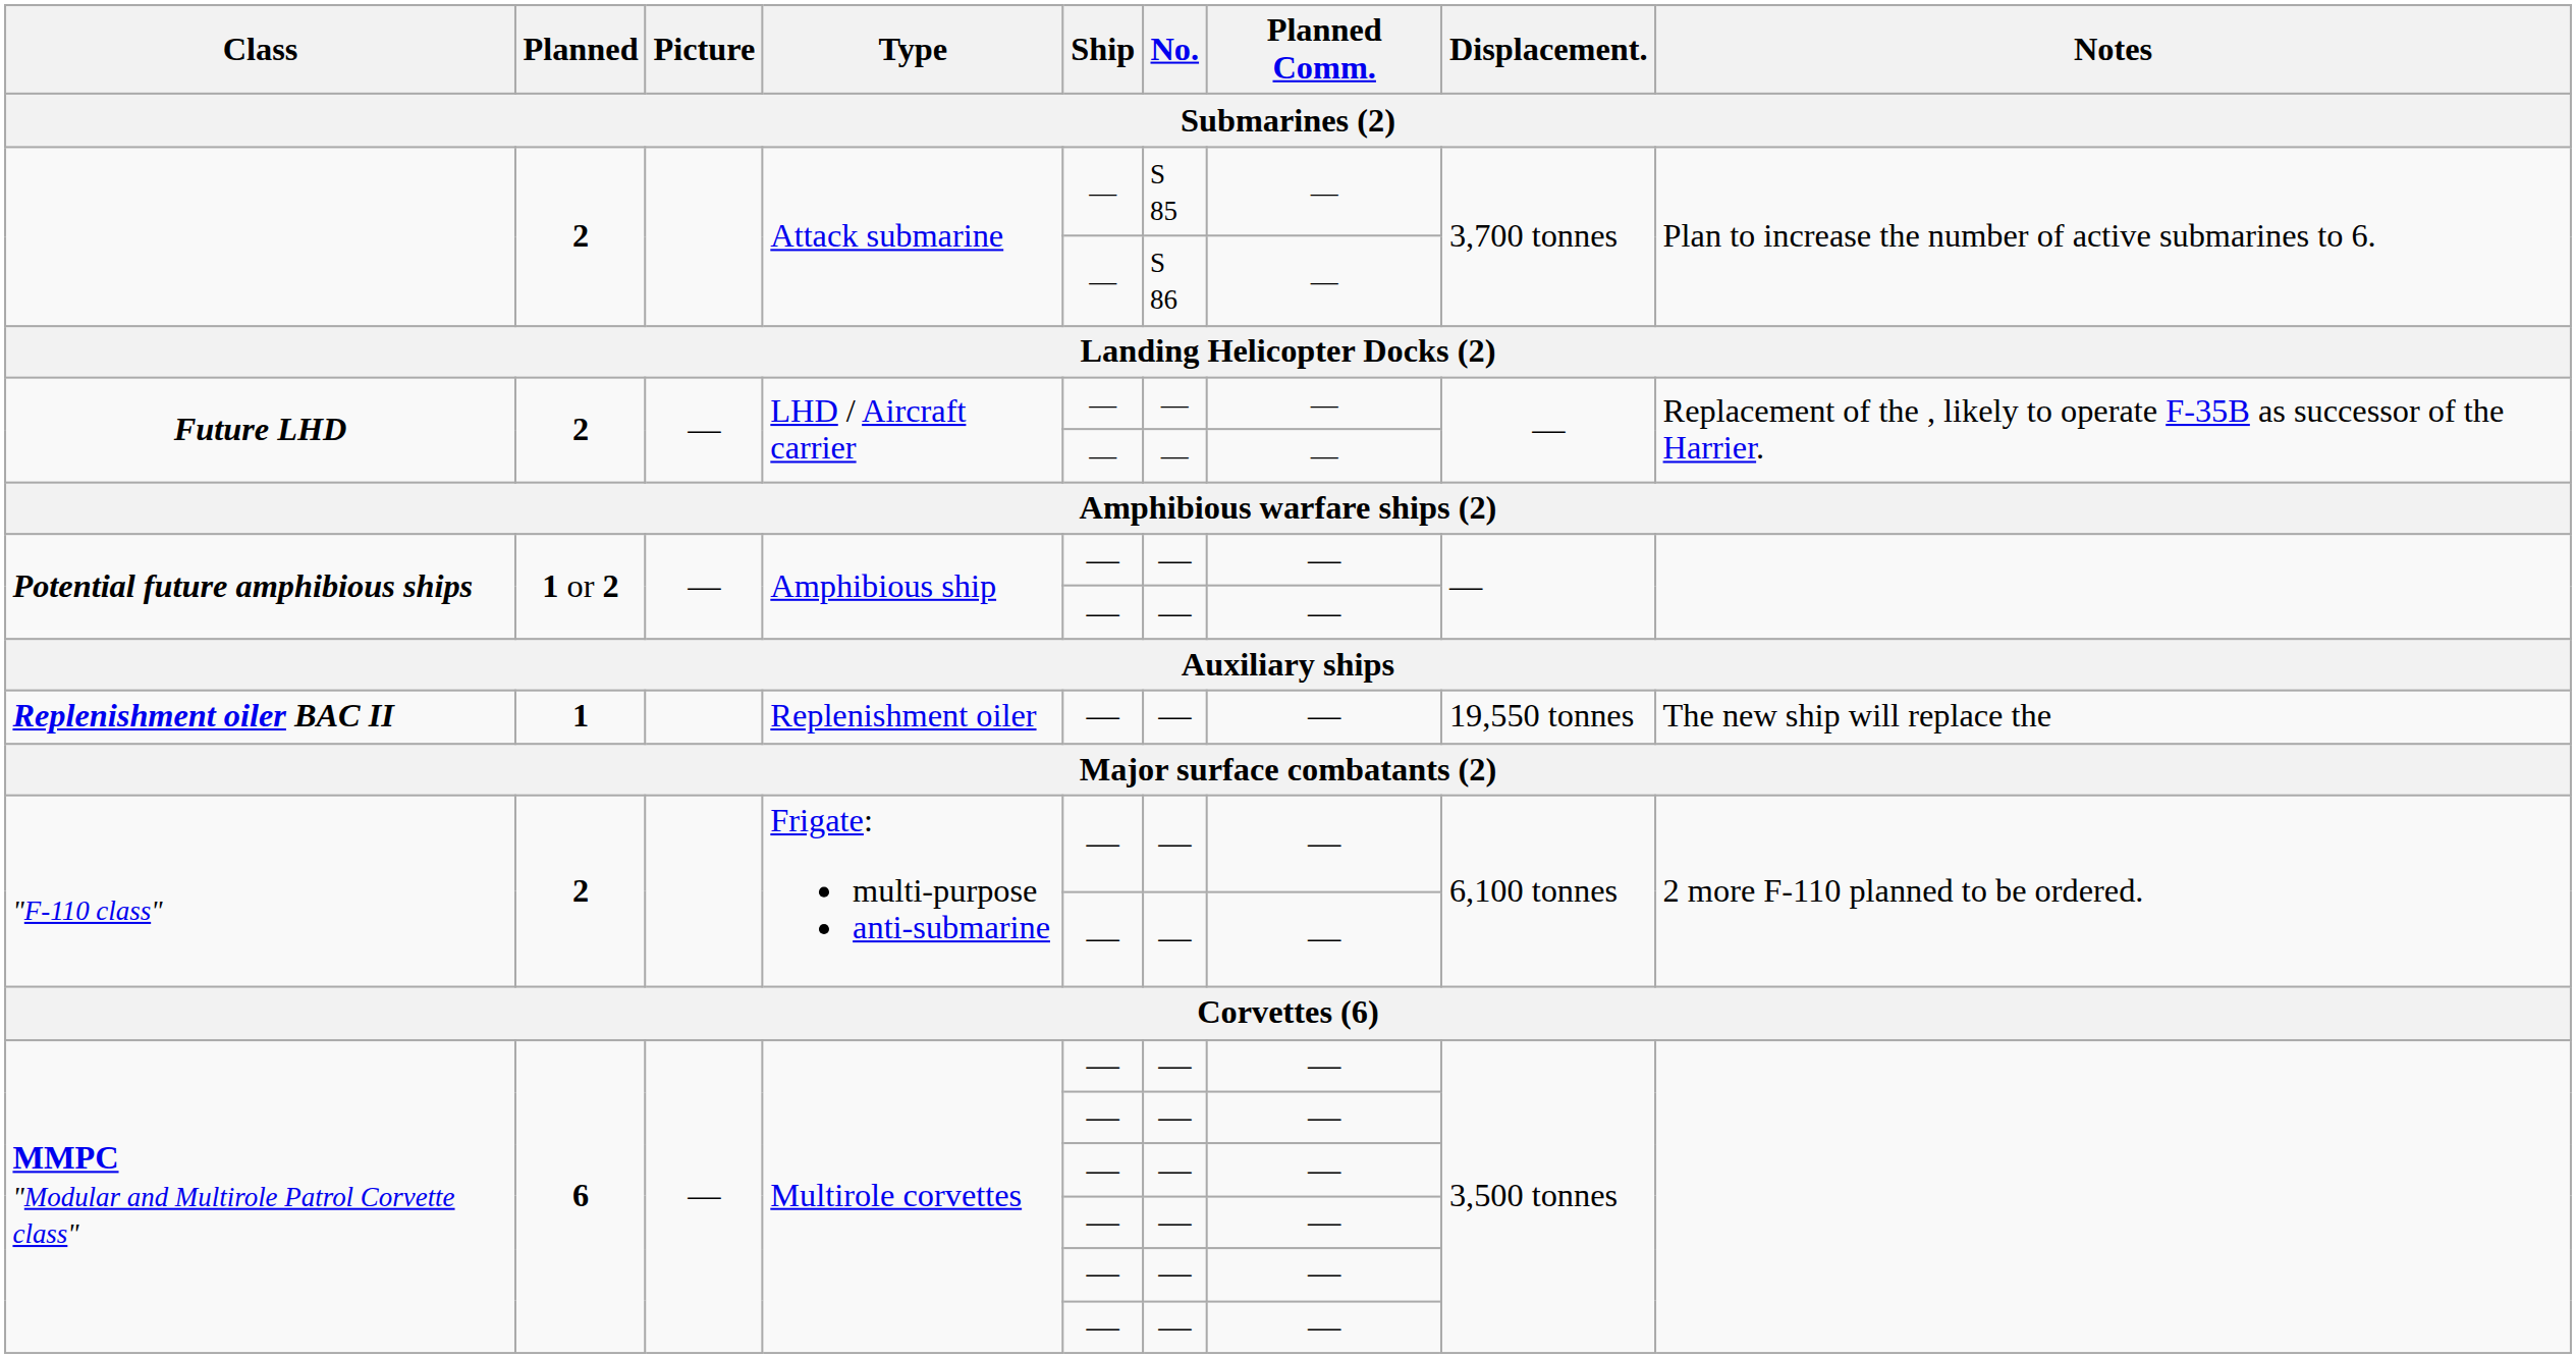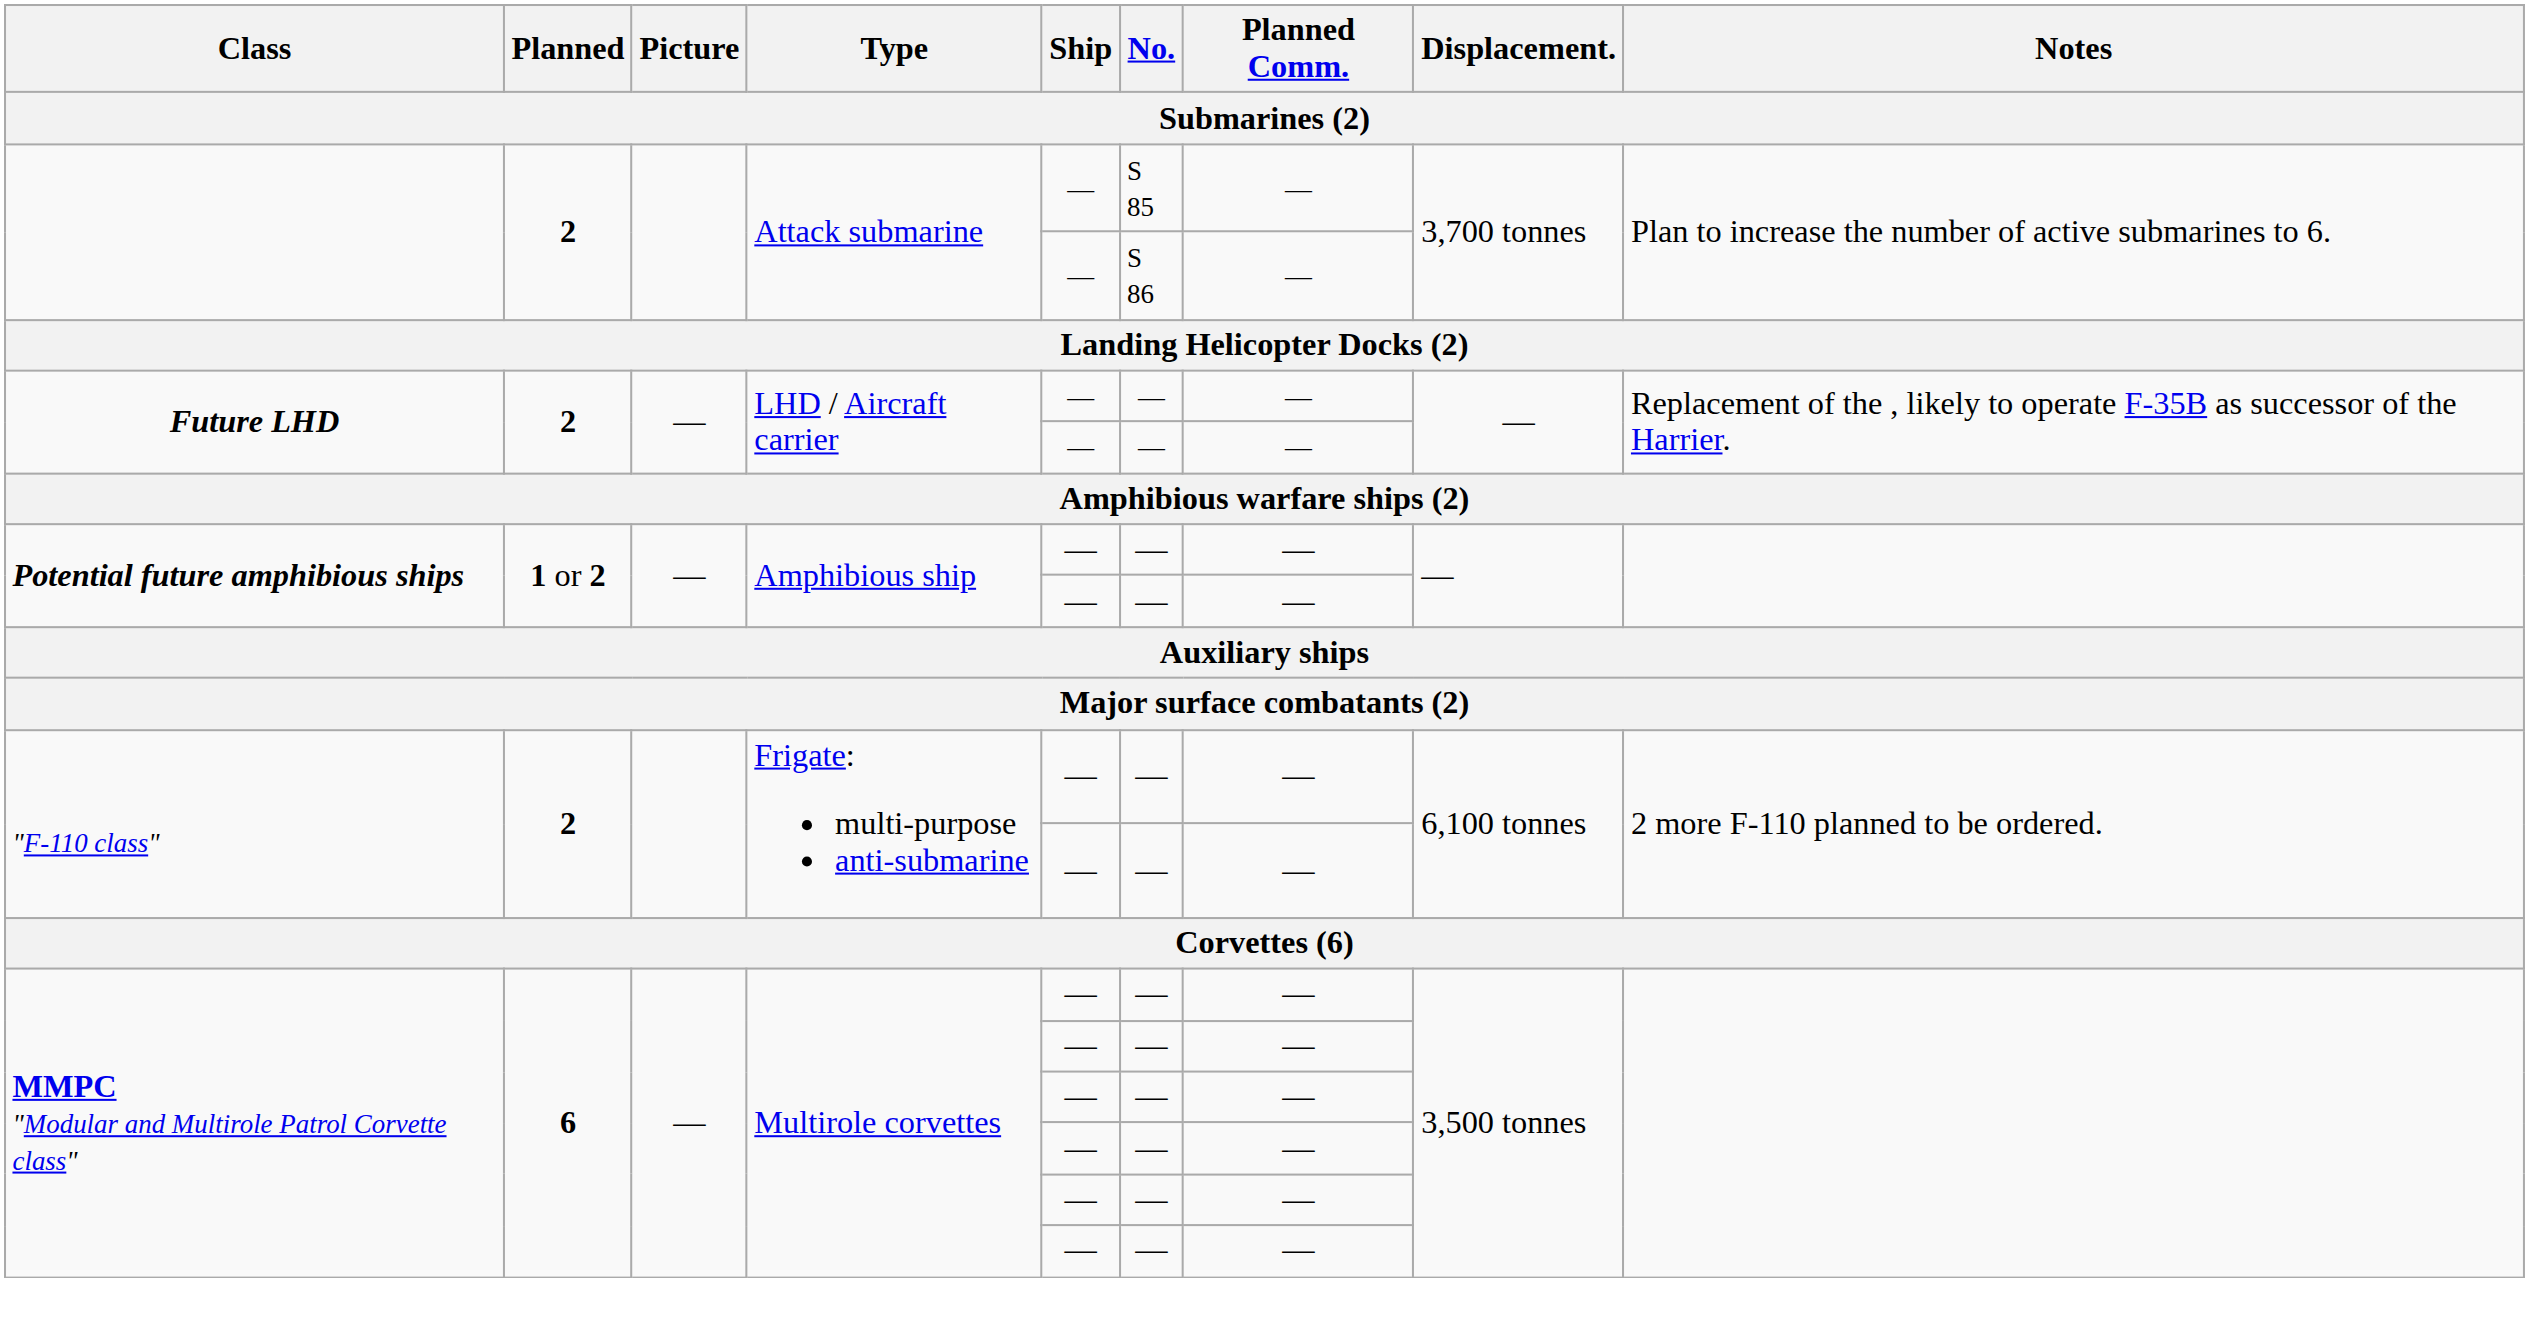 <table class="wikitable">
 <tr>
 <th>Class</th>
 <th>Planned</th>
 <th>Picture</th>
 <th>Type</th>
 <th>Ship</th>
 <th><a href='#'>No.</a></th>
 <th>Planned <a href='#'>Comm.</a></th>
 <th>Displacement.</th>
 <th>Notes</th>
 </tr>
 <tr>
 <th colspan="9">Submarines (2)</th>
 </tr>
 <tr>
 <td rowspan="2"><strong></strong></td>
 <td rowspan="2" style="text-align: center;"><strong>2</strong></td>
 <td rowspan="2"></td>
 <td rowspan="2"><a href='#'>Attack submarine</a></td>
 <td style="text-align: center;"><small>—</small></td>
 <td><small>S 85</small></td>
 <td style="text-align: center;"><small>—</small></td>
 <td rowspan="2">3,700 tonnes</td>
 <td rowspan="2">Plan to increase the number of active submarines to 6.</td>
 </tr>
 <tr>
 <td style="text-align: center;"><small>—</small></td>
 <td><small>S 86</small></td>
 <td style="text-align: center;"><small>—</small></td>
 </tr>
 <tr>
 <th colspan="9">Landing Helicopter Docks (2)</th>
 </tr>
 <tr>
 <td rowspan="2" style="text-align: center;"><strong><em>Future LHD</em></strong></td>
 <td rowspan="2" style="text-align: center;"><strong>2</strong></td>
 <td rowspan="2" style="text-align: center;">—</td>
 <td rowspan="2"><a href='#'>LHD</a> / <a href='#'>Aircraft carrier</a></td>
 <td style="text-align: center;"><small>—</small></td>
 <td style="text-align: center;"><small>—</small></td>
 <td style="text-align: center;"><small>—</small></td>
 <td rowspan="2" style="text-align: center;">—</td>
 <td rowspan="2">Replacement of the , likely to operate <a href='#'>F-35B</a> as successor of the <a href='#'>Harrier</a>.</td>
 </tr>
 <tr>
 <td style="text-align: center;"><small>—</small></td>
 <td style="text-align: center;"><small>—</small></td>
 <td style="text-align: center;"><small>—</small></td>
 </tr>
 <tr>
 <th colspan="9">Amphibious warfare ships (2)</th>
 </tr>
 <tr>
 <td rowspan="2"><strong><em>Potential future amphibious ships</em></strong></td>
 <td rowspan="2" style="text-align: center;"><strong>1</strong> or <strong>2</strong></td>
 <td rowspan="2" style="text-align: center;">—</td>
 <td rowspan="2"><a href='#'>Amphibious ship</a></td>
 <td style="text-align: center;">—</td>
 <td style="text-align: center;">—</td>
 <td style="text-align: center;">—</td>
 <td rowspan="2">—</td>
 <td rowspan="2"></td>
 </tr>
 <tr>
 <td style="text-align: center;">—</td>
 <td style="text-align: center;">—</td>
 <td style="text-align: center;">—</td>
 </tr>
 <tr>
 <th colspan="9">Auxiliary ships</th>
 </tr>
 <tr>
-<td><strong><em><a href='#'>Replenishment oiler</a> BAC II</em></strong></td>
-<td style="text-align: center;"><strong>1</strong></td>
-<td style="text-align: center;"></td>
-<td><a href='#'>Replenishment oiler</a></td>
-<td style="text-align: center;">—</td>
-<td style="text-align: center;">—</td>
-<td style="text-align: center;">—</td>
-<td>19,550 tonnes</td>
-<td>The new ship will replace the  </td>
-</tr>
-<tr>
 <th colspan="9">Major surface combatants (2)</th>
 </tr>
 <tr>
 <td rowspan="2"><strong></strong><br><small><em>"<a href='#'>F-110 class</a>"</em></small></td>
 <td rowspan="2" style="text-align: center;"><strong>2</strong></td>
 <td rowspan="2"></td>
 <td rowspan="2"><a href='#'>Frigate</a>:<br><ul><li>multi-purpose</li><li><a href='#'>anti-submarine</a></li></ul></td>
 <td style="text-align: center;">—</td>
 <td style="text-align: center;">—</td>
 <td style="text-align: center;">—</td>
 <td rowspan="2">6,100 tonnes</td>
 <td rowspan="2">2 more F-110 planned to be ordered.</td>
 </tr>
 <tr>
 <td style="text-align: center;">—</td>
 <td style="text-align: center;">—</td>
 <td style="text-align: center;">—</td>
 </tr>
 <tr>
 <th colspan="9">Corvettes (6)</th>
 </tr>
 <tr>
 <td rowspan="6"><strong><a href='#'>MMPC</a></strong><br><small><em>"<a href='#'>Modular and Multirole Patrol Corvette class</a>"</em></small></td>
 <td rowspan="6" style="text-align: center;"><strong>6</strong></td>
 <td rowspan="6" style="text-align: center;">—</td>
 <td rowspan="6"><a href='#'>Multirole corvettes</a></td>
 <td style="text-align: center;">—</td>
 <td style="text-align: center;">—</td>
 <td style="text-align: center;">—</td>
 <td rowspan="6">3,500 tonnes</td>
 <td rowspan="6"></td>
 </tr>
 <tr>
 <td style="text-align: center;">—</td>
 <td style="text-align: center;">—</td>
 <td style="text-align: center;">—</td>
 </tr>
 <tr>
 <td style="text-align: center;">—</td>
 <td style="text-align: center;">—</td>
 <td style="text-align: center;">—</td>
 </tr>
 <tr>
 <td style="text-align: center;">—</td>
 <td style="text-align: center;">—</td>
 <td style="text-align: center;">—</td>
 </tr>
 <tr>
 <td style="text-align: center;">—</td>
 <td style="text-align: center;">—</td>
 <td style="text-align: center;">—</td>
 </tr>
 <tr>
 <td style="text-align: center;">—</td>
 <td style="text-align: center;">—</td>
 <td style="text-align: center;">—</td>
 </tr>
 </table>
